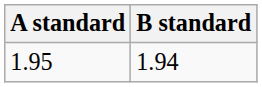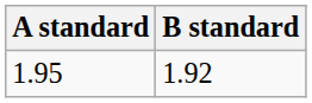 <table class="wikitable" border="1" align="upright">
 <tr>
 <th>A standard</th>
 <th>B standard</th>
 </tr>
 <tr>
 <td>1.95</td>
-<td>1.94</td>
+<td>1.92</td>
 </tr>
 </table>
